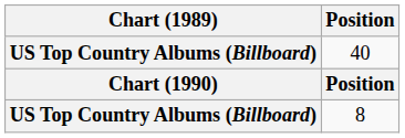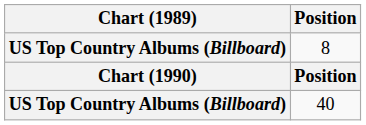 <table class="wikitable plainrowheaders" style="text-align:center">
 <tr>
 <th scope="col">Chart (1989)</th>
 <th scope="col">Position</th>
 </tr>
 <tr>
 <th scope="row">US Top Country Albums (<em>Billboard</em>)</th>
-<td>40</td>
+<td>8</td>
 </tr>
 <tr>
 <th scope="col">Chart (1990)</th>
 <th scope="col">Position</th>
 </tr>
 <tr>
 <th scope="row">US Top Country Albums (<em>Billboard</em>)</th>
-<td>8</td>
+<td>40</td>
 </tr>
 </table>
